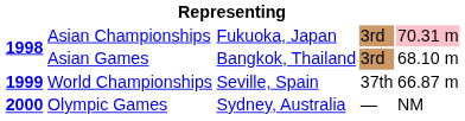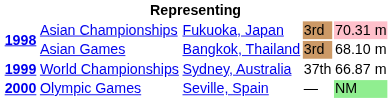 <table>
 <tr>
 <th colspan="5">Representing </th>
 </tr>
 <tr>
 <td rowspan=2><strong><a href='#'>1998</a></strong></td>
 <td><a href='#'>Asian Championships</a></td>
 <td><a href='#'>Fukuoka, Japan</a></td>
 <td bgcolor="cc9966">3rd</td>
 <td style="background: pink;">70.31 m</td>
 </tr>
 <tr>
 <td><a href='#'>Asian Games</a></td>
 <td><a href='#'>Bangkok, Thailand</a></td>
 <td bgcolor="cc9966">3rd</td>
 <td>68.10 m</td>
 </tr>
 <tr>
 <td><strong><a href='#'>1999</a></strong></td>
 <td><a href='#'>World Championships</a></td>
-<td><a href='#'>Seville, Spain</a></td>
+<td><a href='#'>Sydney, Australia</a></td>
 <td>37th</td>
 <td>66.87 m</td>
 </tr>
 <tr>
 <td><strong><a href='#'>2000</a></strong></td>
 <td><a href='#'>Olympic Games</a></td>
-<td><a href='#'>Sydney, Australia</a></td>
+<td><a href='#'>Seville, Spain</a></td>
 <td>—</td>
-<td>NM</td>
+<td style="background: lightgreen;">NM</td>
 </tr>
 </table>
